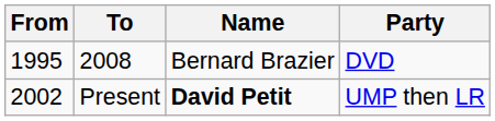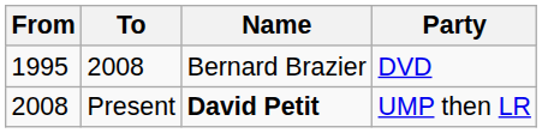 <table class="wikitable">
 <tr>
 <th>From</th>
 <th>To</th>
 <th>Name</th>
 <th>Party</th>
 </tr>
 <tr>
 <td>1995</td>
 <td>2008</td>
 <td>Bernard Brazier</td>
 <td><a href='#'>DVD</a></td>
 </tr>
 <tr>
-<td>2002</td>
+<td>2008</td>
 <td>Present</td>
 <td><strong>David Petit</strong></td>
 <td><a href='#'>UMP</a> then <a href='#'>LR</a></td>
 </tr>
 </table>
